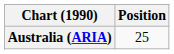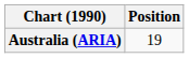 <table class="wikitable plainrowheaders">
 <tr>
 <th scope="col">Chart (1990)</th>
 <th scope="col">Position</th>
 </tr>
 <tr>
 <th scope="row">Australia (<a href='#'>ARIA</a>)</th>
-<td align="center">25</td>
+<td align="center">19</td>
 </tr>
 </table>
